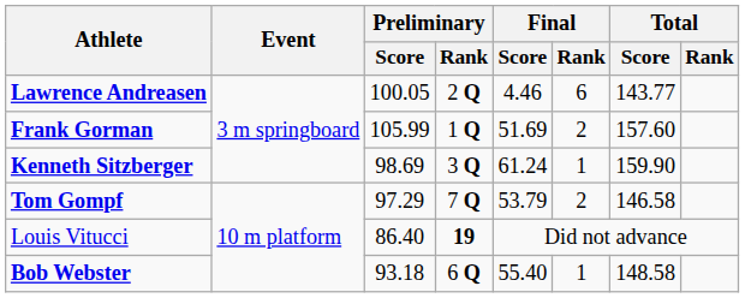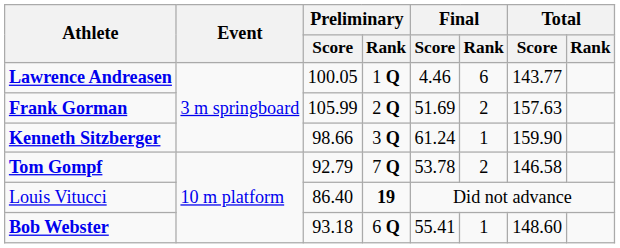 <table class=wikitable style=font-size:90%;text-align:center>
 <tr>
 <th rowspan=2>Athlete</th>
 <th rowspan=2>Event</th>
 <th colspan=2>Preliminary</th>
 <th colspan=2>Final</th>
 <th colspan=2>Total</th>
 </tr>
 <tr style=font-size:95%>
 <th>Score</th>
 <th>Rank</th>
 <th>Score</th>
 <th>Rank</th>
 <th>Score</th>
 <th>Rank</th>
 </tr>
 <tr>
 <td align=left><strong><a href='#'>Lawrence Andreasen</a></strong></td>
 <td align=left rowspan=3><a href='#'>3 m springboard</a></td>
 <td>100.05</td>
-<td>2 <strong>Q</strong></td>
+<td>1 <strong>Q</strong></td>
 <td>4.46</td>
 <td>6</td>
 <td>143.77</td>
 <td></td>
 </tr>
 <tr>
 <td align=left><strong><a href='#'>Frank Gorman</a></strong></td>
 <td>105.99</td>
-<td>1 <strong>Q</strong></td>
+<td>2 <strong>Q</strong></td>
 <td>51.69</td>
 <td>2</td>
-<td>157.60</td>
+<td>157.63</td>
 <td></td>
 </tr>
 <tr>
 <td align=left><strong><a href='#'>Kenneth Sitzberger</a></strong></td>
-<td>98.69</td>
+<td>98.66</td>
 <td>3 <strong>Q</strong></td>
 <td>61.24</td>
 <td>1</td>
 <td>159.90</td>
 <td></td>
 </tr>
 <tr>
 <td align=left><strong><a href='#'>Tom Gompf</a></strong></td>
 <td align=left rowspan=3><a href='#'>10 m platform</a></td>
-<td>97.29</td>
+<td>92.79</td>
 <td>7 <strong>Q</strong></td>
-<td>53.79</td>
+<td>53.78</td>
 <td>2</td>
 <td>146.58</td>
 <td></td>
 </tr>
 <tr>
 <td align=left><a href='#'>Louis Vitucci</a></td>
 <td>86.40</td>
 <td><strong>19</strong></td>
 <td colspan=4>Did not advance</td>
 </tr>
 <tr>
 <td align=left><strong><a href='#'>Bob Webster</a></strong></td>
 <td>93.18</td>
 <td>6 <strong>Q</strong></td>
-<td>55.40</td>
+<td>55.41</td>
 <td>1</td>
-<td>148.58</td>
+<td>148.60</td>
 <td></td>
 </tr>
 </table>
